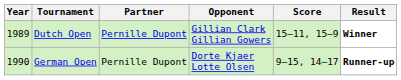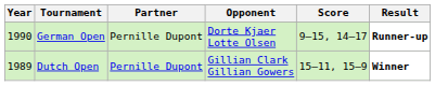 <table class="sortable wikitable" style="font-size: 90%;">
 <tr>
 <th>Year</th>
 <th>Tournament</th>
 <th>Partner</th>
 <th>Opponent</th>
 <th>Score</th>
 <th>Result</th>
 </tr>
 <tr style="background:#D4F1C5">
+<td align="center">1990</td>
+<td align="left"><a href='#'>German Open</a></td>
+<td align="left"> Pernille Dupont</td>
+<td align="left"> <a href='#'>Dorte Kjaer</a> <br>  <a href='#'>Lotte Olsen</a></td>
+<td align="left">9–15, 14–17</td>
+<td style="text-align:left; background: white"> <strong>Runner-up</strong></td>
+</tr>
+<tr style="background:#D4F1C5">
 <td align="center">1989</td>
 <td align="left"><a href='#'>Dutch Open</a></td>
 <td align="left"> <a href='#'>Pernille Dupont</a></td>
 <td align="left"> <a href='#'>Gillian Clark</a> <br>  <a href='#'>Gillian Gowers</a></td>
 <td align="left">15–11, 15–9</td>
 <td style="text-align:left; background: white"> <strong>Winner</strong></td>
 </tr>
-<tr style="background:#D4F1C5">
-<td align="center">1990</td>
-<td align="left"><a href='#'>German Open</a></td>
-<td align="left"> Pernille Dupont</td>
-<td align="left"> <a href='#'>Dorte Kjaer</a> <br>  <a href='#'>Lotte Olsen</a></td>
-<td align="left">9–15, 14–17</td>
-<td style="text-align:left; background: white"> <strong>Runner-up</strong></td>
-</tr>
 </table>
